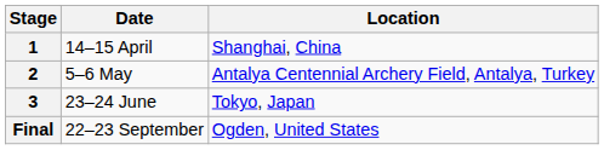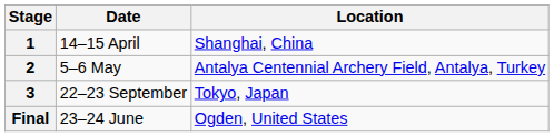 <table class="wikitable">
 <tr>
 <th>Stage</th>
 <th>Date</th>
 <th>Location</th>
 </tr>
 <tr>
 <th>1</th>
 <td>14–15 April</td>
 <td> <a href='#'>Shanghai</a>, <a href='#'>China</a></td>
 </tr>
 <tr>
 <th>2</th>
 <td>5–6 May</td>
 <td> <a href='#'>Antalya Centennial Archery Field</a>, <a href='#'>Antalya</a>, <a href='#'>Turkey</a></td>
 </tr>
 <tr>
 <th>3</th>
-<td>23–24 June</td>
+<td>22–23 September</td>
 <td> <a href='#'>Tokyo</a>, <a href='#'>Japan</a></td>
 </tr>
 <tr>
 <th>Final</th>
-<td>22–23 September</td>
+<td>23–24 June</td>
 <td> <a href='#'>Ogden</a>, <a href='#'>United States</a></td>
 </tr>
 </table>
